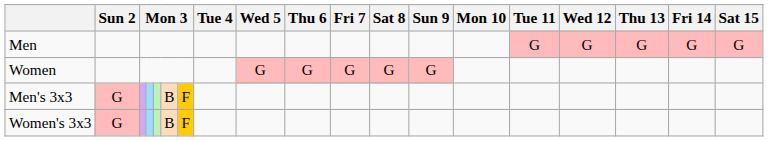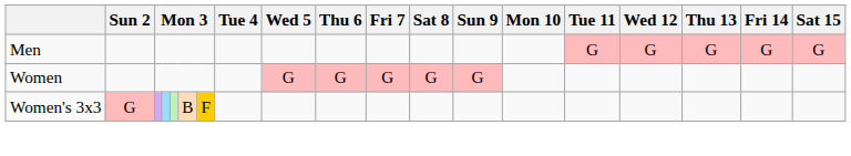 <table class="wikitable" style="margin:0.5em auto; font-size:90%; line-height:1.25em; text-align:center;">
 <tr>
 <th></th>
 <th>Sun 2</th>
 <th colspan=5>Mon 3</th>
 <th>Tue 4</th>
 <th>Wed 5</th>
 <th>Thu 6</th>
 <th>Fri 7</th>
 <th>Sat 8</th>
 <th>Sun 9</th>
 <th>Mon 10</th>
 <th>Tue 11</th>
 <th>Wed 12</th>
 <th>Thu 13</th>
 <th>Fri 14</th>
 <th>Sat 15</th>
 </tr>
 <tr>
 <td style="text-align:left;">Men</td>
 <td></td>
 <td colspan=5></td>
 <td></td>
 <td></td>
 <td></td>
 <td></td>
 <td></td>
 <td></td>
 <td></td>
 <td style="background-color:#FFBBBB;">G</td>
 <td style="background-color:#FFBBBB;">G</td>
 <td style="background-color:#FFBBBB;">G</td>
 <td style="background-color:#FFBBBB;">G</td>
 <td style="background-color:#FFBBBB;">G</td>
 </tr>
 <tr>
 <td style="text-align:left;">Women</td>
 <td></td>
 <td colspan=5></td>
 <td></td>
 <td style="background-color:#FFBBBB;">G</td>
 <td style="background-color:#FFBBBB;">G</td>
 <td style="background-color:#FFBBBB;">G</td>
 <td style="background-color:#FFBBBB;">G</td>
 <td style="background-color:#FFBBBB;">G</td>
 <td></td>
 <td></td>
 <td></td>
 <td></td>
 <td></td>
 <td></td>
 </tr>
 <tr>
-<td style="text-align:left;">Men's 3x3</td>
-<td style="background-color:#FFBBBB;">G</td>
-<td style="background-color:#D0A9F5;"></td>
-<td style="background-color:#97DEFF;"></td>
-<td style="background-color:#BBF3BB;"></td>
-<td style="background-color:#FEDCBA;">B</td>
-<td style="background-color:#FFCC00;">F</td>
-<td></td>
-<td></td>
-<td></td>
-<td></td>
-<td></td>
-<td></td>
-<td></td>
-<td></td>
-<td></td>
-<td></td>
-<td></td>
-<td></td>
-</tr>
-<tr>
 <td style="text-align:left;">Women's 3x3</td>
 <td style="background-color:#FFBBBB;">G</td>
 <td style="background-color:#D0A9F5;"></td>
 <td style="background-color:#97DEFF;"></td>
 <td style="background-color:#BBF3BB;"></td>
 <td style="background-color:#FEDCBA;">B</td>
 <td style="background-color:#FFCC00;">F</td>
 <td></td>
 <td></td>
 <td></td>
 <td></td>
 <td></td>
 <td></td>
 <td></td>
 <td></td>
 <td></td>
 <td></td>
 <td></td>
 <td></td>
 </tr>
 </table>
